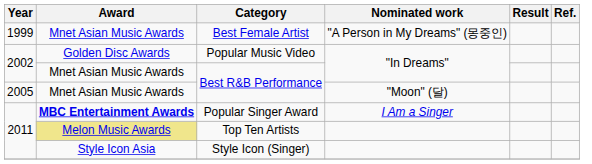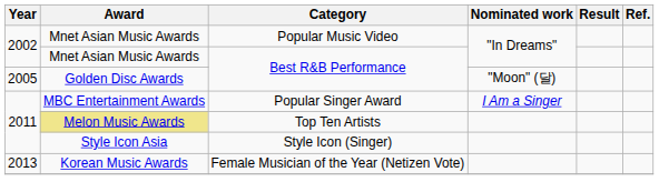 <table class="wikitable sortable" style="text-align: center;">
 <tr>
 <th>Year</th>
 <th>Award</th>
 <th>Category</th>
 <th>Nominated work</th>
 <th>Result</th>
 <th>Ref.</th>
 </tr>
 <tr>
-<td>1999</td>
-<td><a href='#'>Mnet Asian Music Awards</a></td>
-<td><a href='#'>Best Female Artist</a></td>
-<td>"A Person in My Dreams" (몽중인)</td>
-<td></td>
-<td></td>
-</tr>
-<tr>
 <td rowspan="2">2002</td>
-<td><a href='#'>Golden Disc Awards</a></td>
+<td>Mnet Asian Music Awards</td>
 <td>Popular Music Video</td>
 <td rowspan="2">"In Dreams"</td>
 <td></td>
 <td></td>
 </tr>
 <tr>
 <td>Mnet Asian Music Awards</td>
 <td rowspan="2"><a href='#'>Best R&B Performance</a></td>
 <td></td>
 <td></td>
 </tr>
 <tr>
 <td>2005</td>
-<td>Mnet Asian Music Awards</td>
+<td><a href='#'>Golden Disc Awards</a></td>
 <td>"Moon" (달)</td>
 <td></td>
 <td></td>
 </tr>
 <tr>
 <td rowspan="3">2011</td>
-<td><strong><a href='#'>MBC Entertainment Awards</a></strong></td>
+<td><a href='#'>MBC Entertainment Awards</a></td>
 <td>Popular Singer Award</td>
 <td><em><a href='#'>I Am a Singer</a></em></td>
 <td></td>
 <td></td>
 </tr>
 <tr>
 <td style="background: khaki;"><a href='#'>Melon Music Awards</a></td>
 <td>Top Ten Artists</td>
 <td></td>
 <td></td>
 <td></td>
 </tr>
 <tr>
 <td><a href='#'>Style Icon Asia</a></td>
 <td>Style Icon (Singer)</td>
 <td></td>
 <td></td>
 <td></td>
 </tr>
 <tr>
+<td>2013</td>
+<td><a href='#'>Korean Music Awards</a></td>
+<td>Female Musician of the Year (Netizen Vote)</td>
+<td></td>
+<td></td>
+<td></td>
+</tr>
+<tr>
 </tr>
 </table>
